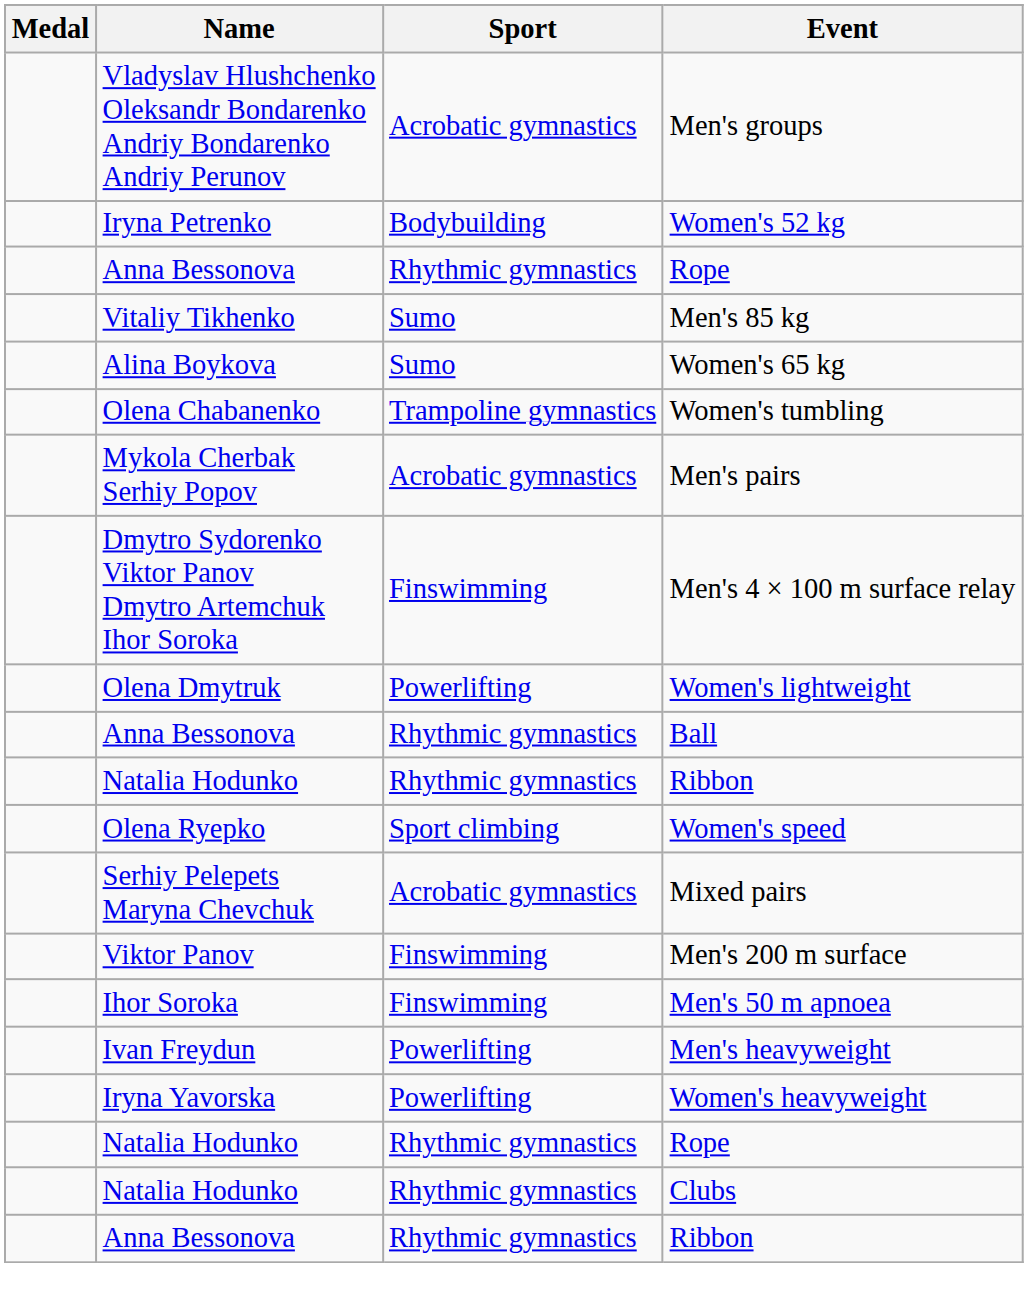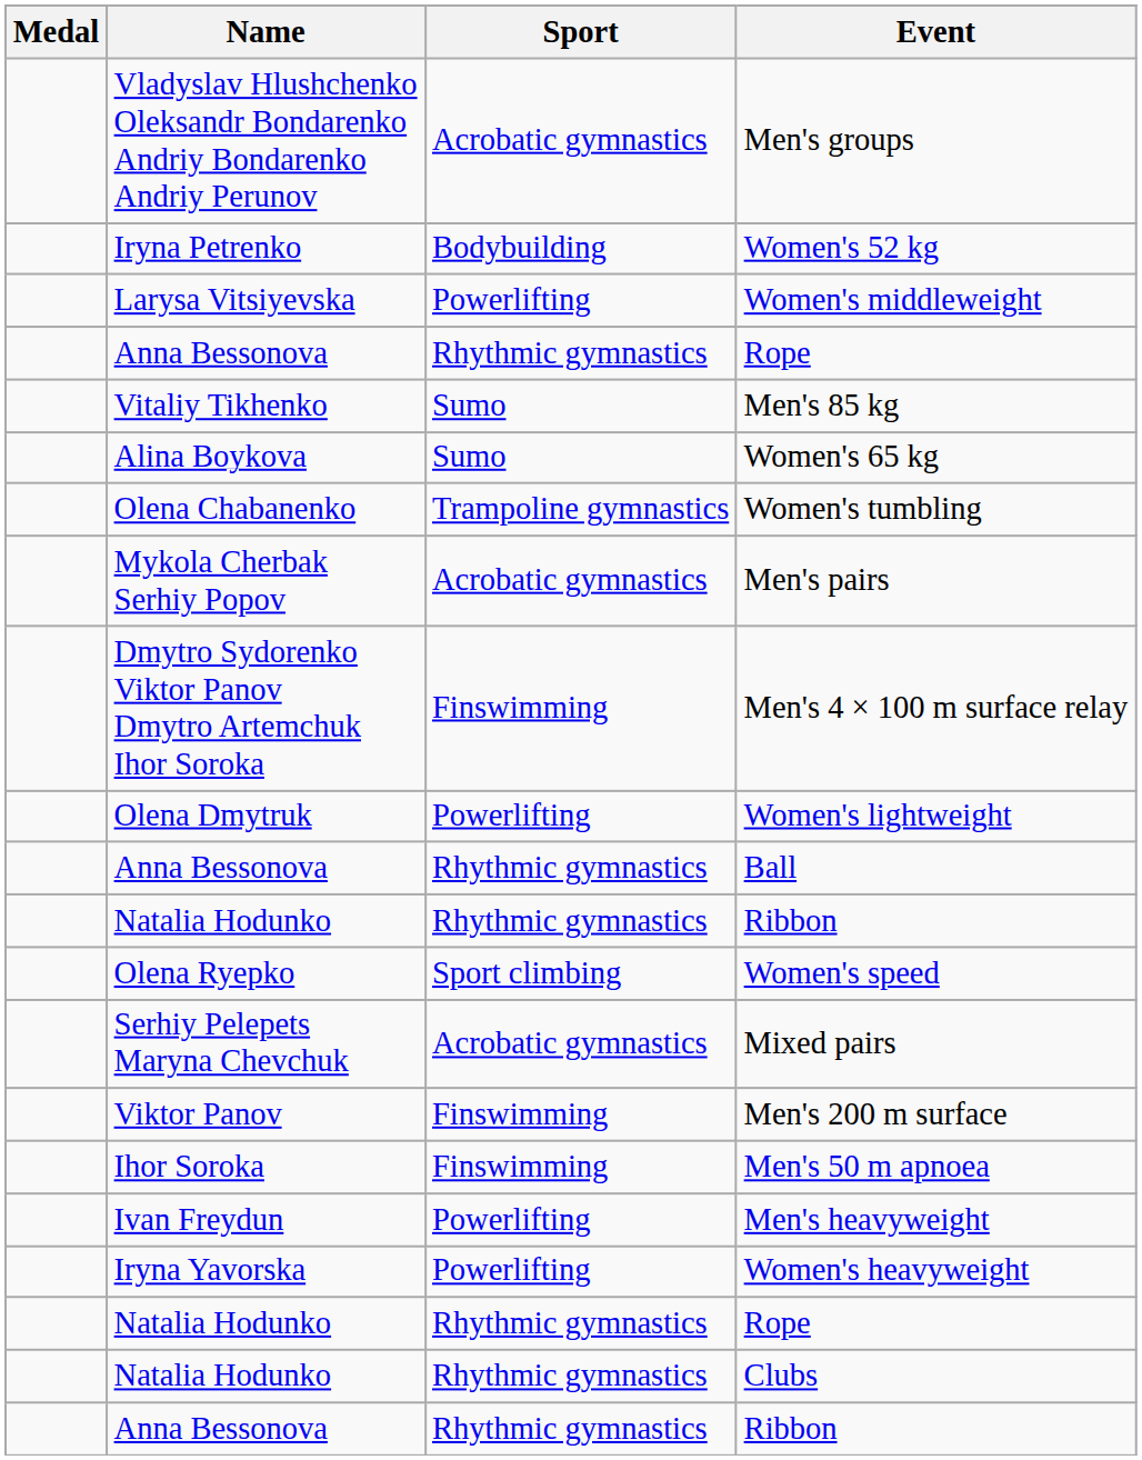 <table class="wikitable sortable" style="font-size:90%">
 <tr>
 <th>Medal</th>
 <th>Name</th>
 <th>Sport</th>
 <th>Event</th>
 </tr>
 <tr>
 <td></td>
 <td><a href='#'>Vladyslav Hlushchenko</a><br><a href='#'>Oleksandr Bondarenko</a><br><a href='#'>Andriy Bondarenko</a><br><a href='#'>Andriy Perunov</a></td>
 <td><a href='#'>Acrobatic gymnastics</a></td>
 <td>Men's groups</td>
 </tr>
 <tr>
 <td></td>
 <td><a href='#'>Iryna Petrenko</a></td>
 <td><a href='#'>Bodybuilding</a></td>
 <td><a href='#'>Women's 52 kg</a></td>
+</tr>
+<tr>
+<td></td>
+<td><a href='#'>Larysa Vitsiyevska</a></td>
+<td><a href='#'>Powerlifting</a></td>
+<td><a href='#'>Women's middleweight</a></td>
 </tr>
 <tr>
 <td></td>
 <td><a href='#'>Anna Bessonova</a></td>
 <td><a href='#'>Rhythmic gymnastics</a></td>
 <td><a href='#'>Rope</a></td>
 </tr>
 <tr>
 <td></td>
 <td><a href='#'>Vitaliy Tikhenko</a></td>
 <td><a href='#'>Sumo</a></td>
 <td>Men's 85 kg</td>
 </tr>
 <tr>
 <td></td>
 <td><a href='#'>Alina Boykova</a></td>
 <td><a href='#'>Sumo</a></td>
 <td>Women's 65 kg</td>
 </tr>
 <tr>
 <td></td>
 <td><a href='#'>Olena Chabanenko</a></td>
 <td><a href='#'>Trampoline gymnastics</a></td>
 <td>Women's tumbling</td>
 </tr>
 <tr>
 <td></td>
 <td><a href='#'>Mykola Cherbak</a><br><a href='#'>Serhiy Popov</a></td>
 <td><a href='#'>Acrobatic gymnastics</a></td>
 <td>Men's pairs</td>
 </tr>
 <tr>
 <td></td>
 <td><a href='#'>Dmytro Sydorenko</a><br><a href='#'>Viktor Panov</a><br><a href='#'>Dmytro Artemchuk</a><br><a href='#'>Ihor Soroka</a></td>
 <td><a href='#'>Finswimming</a></td>
 <td>Men's 4 × 100 m surface relay</td>
 </tr>
 <tr>
 <td></td>
 <td><a href='#'>Olena Dmytruk</a></td>
 <td><a href='#'>Powerlifting</a></td>
 <td><a href='#'>Women's lightweight</a></td>
 </tr>
 <tr>
 <td></td>
 <td><a href='#'>Anna Bessonova</a></td>
 <td><a href='#'>Rhythmic gymnastics</a></td>
 <td><a href='#'>Ball</a></td>
 </tr>
 <tr>
 <td></td>
 <td><a href='#'>Natalia Hodunko</a></td>
 <td><a href='#'>Rhythmic gymnastics</a></td>
 <td><a href='#'>Ribbon</a></td>
 </tr>
 <tr>
 <td></td>
 <td><a href='#'>Olena Ryepko</a></td>
 <td><a href='#'>Sport climbing</a></td>
 <td><a href='#'>Women's speed</a></td>
 </tr>
 <tr>
 <td></td>
 <td><a href='#'>Serhiy Pelepets</a><br><a href='#'>Maryna Chevchuk</a></td>
 <td><a href='#'>Acrobatic gymnastics</a></td>
 <td>Mixed pairs</td>
 </tr>
 <tr>
 <td></td>
 <td><a href='#'>Viktor Panov</a></td>
 <td><a href='#'>Finswimming</a></td>
 <td>Men's 200 m surface</td>
 </tr>
 <tr>
 <td></td>
 <td><a href='#'>Ihor Soroka</a></td>
 <td><a href='#'>Finswimming</a></td>
 <td><a href='#'>Men's 50 m apnoea</a></td>
 </tr>
 <tr>
 <td></td>
 <td><a href='#'>Ivan Freydun</a></td>
 <td><a href='#'>Powerlifting</a></td>
 <td><a href='#'>Men's heavyweight</a></td>
 </tr>
 <tr>
 <td></td>
 <td><a href='#'>Iryna Yavorska</a></td>
 <td><a href='#'>Powerlifting</a></td>
 <td><a href='#'>Women's heavyweight</a></td>
 </tr>
 <tr>
 <td></td>
 <td><a href='#'>Natalia Hodunko</a></td>
 <td><a href='#'>Rhythmic gymnastics</a></td>
 <td><a href='#'>Rope</a></td>
 </tr>
 <tr>
 <td></td>
 <td><a href='#'>Natalia Hodunko</a></td>
 <td><a href='#'>Rhythmic gymnastics</a></td>
 <td><a href='#'>Clubs</a></td>
 </tr>
 <tr>
 <td></td>
 <td><a href='#'>Anna Bessonova</a></td>
 <td><a href='#'>Rhythmic gymnastics</a></td>
 <td><a href='#'>Ribbon</a></td>
 </tr>
 </table>
